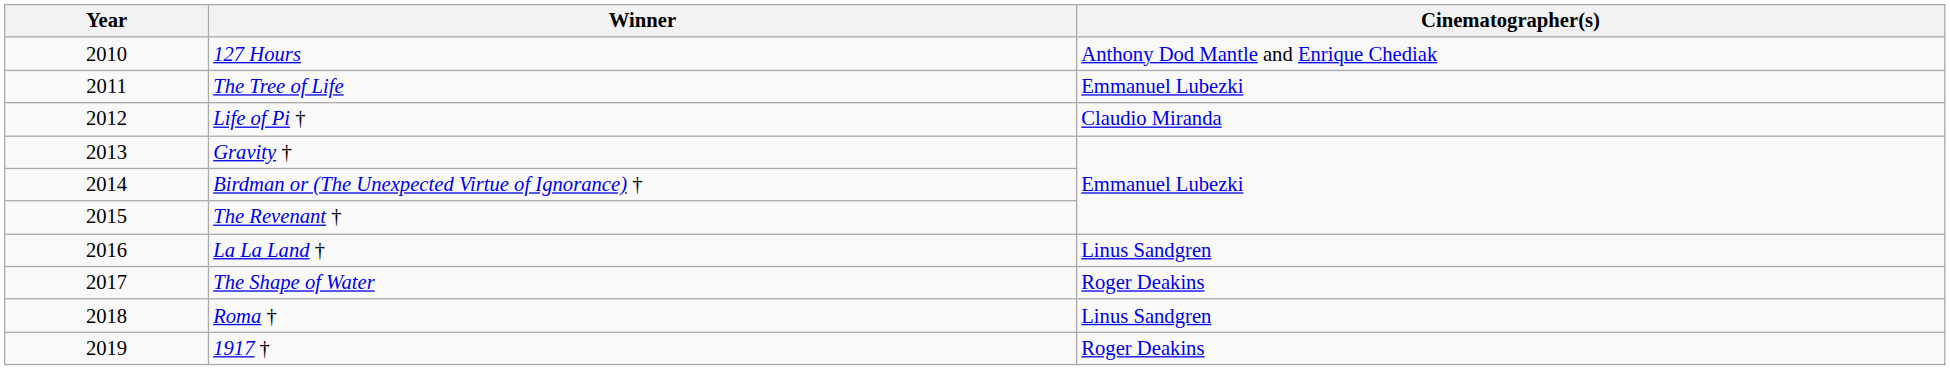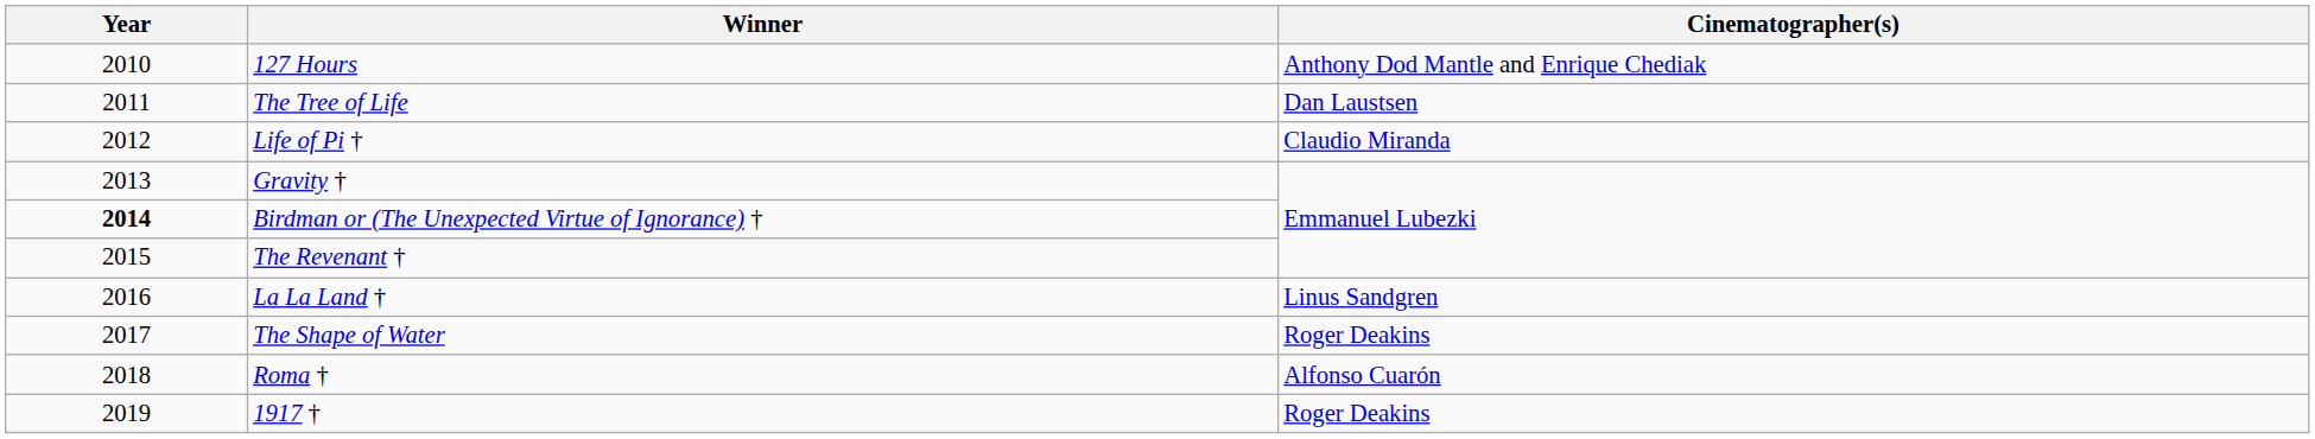 <table class="wikitable" width="95%" cellpadding="5">
 <tr>
 <th width="100">Year</th>
 <th width="450">Winner</th>
 <th width="450">Cinematographer(s)</th>
 </tr>
 <tr>
 <td style="text-align:center;">2010</td>
 <td><em><a href='#'>127 Hours</a></em></td>
 <td><a href='#'>Anthony Dod Mantle</a> and <a href='#'>Enrique Chediak</a></td>
 </tr>
 <tr>
 <td style="text-align:center;">2011</td>
 <td><em><a href='#'>The Tree of Life</a></em></td>
-<td><a href='#'>Emmanuel Lubezki</a></td>
+<td><a href='#'>Dan Laustsen</a></td>
 </tr>
 <tr>
 <td style="text-align:center;">2012</td>
 <td><em><a href='#'>Life of Pi</a></em> †</td>
 <td><a href='#'>Claudio Miranda</a></td>
 </tr>
 <tr>
 <td style="text-align:center;">2013</td>
 <td><em><a href='#'>Gravity</a></em> †</td>
 <td rowspan="3"><a href='#'>Emmanuel Lubezki</a></td>
 </tr>
 <tr>
-<td style="text-align:center;">2014</td>
+<td style="text-align:center;"><strong>2014</strong></td>
 <td><em><a href='#'>Birdman or (The Unexpected Virtue of Ignorance)</a></em> †</td>
 </tr>
 <tr>
 <td style="text-align:center;">2015</td>
 <td><em><a href='#'>The Revenant</a></em> †</td>
 </tr>
 <tr>
 <td style="text-align:center;">2016</td>
 <td><em><a href='#'>La La Land</a></em> †</td>
 <td><a href='#'>Linus Sandgren</a></td>
 </tr>
 <tr>
 <td style="text-align:center;">2017</td>
 <td><em><a href='#'>The Shape of Water</a></em></td>
 <td><a href='#'>Roger Deakins</a></td>
 </tr>
 <tr>
 <td style="text-align:center;">2018</td>
 <td><em><a href='#'>Roma</a></em> †</td>
-<td><a href='#'>Linus Sandgren</a></td>
+<td><a href='#'>Alfonso Cuarón</a></td>
 </tr>
 <tr>
 <td style="text-align:center;">2019</td>
 <td><em><a href='#'>1917</a></em> †</td>
 <td><a href='#'>Roger Deakins</a></td>
 </tr>
 </table>
